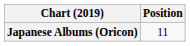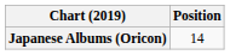 <table class="wikitable plainrowheaders" style="text-align:center">
 <tr>
 <th scope="col">Chart (2019)</th>
 <th scope="col">Position</th>
 </tr>
 <tr>
 <th scope="row">Japanese Albums (Oricon)</th>
-<td>11</td>
+<td>14</td>
 </tr>
 </table>
